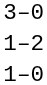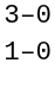 <table cellspacing=1 width=70%>
 <tr>
 <th width=25%></th>
 <th width=30%></th>
 <th width=15%></th>
 <th width=30%></th>
 </tr>
 <tr>
 <td></td>
 <td align=right></td>
 <td align=center>3–0</td>
 <td></td>
 </tr>
 <tr>
 <td></td>
 <td align=right></td>
-<td align=center>1–2</td>
-<td></td>
-</tr>
-<tr>
-<td></td>
-<td align=right></td>
 <td align=center>1–0</td>
 <td></td>
 </tr>
 </table>
